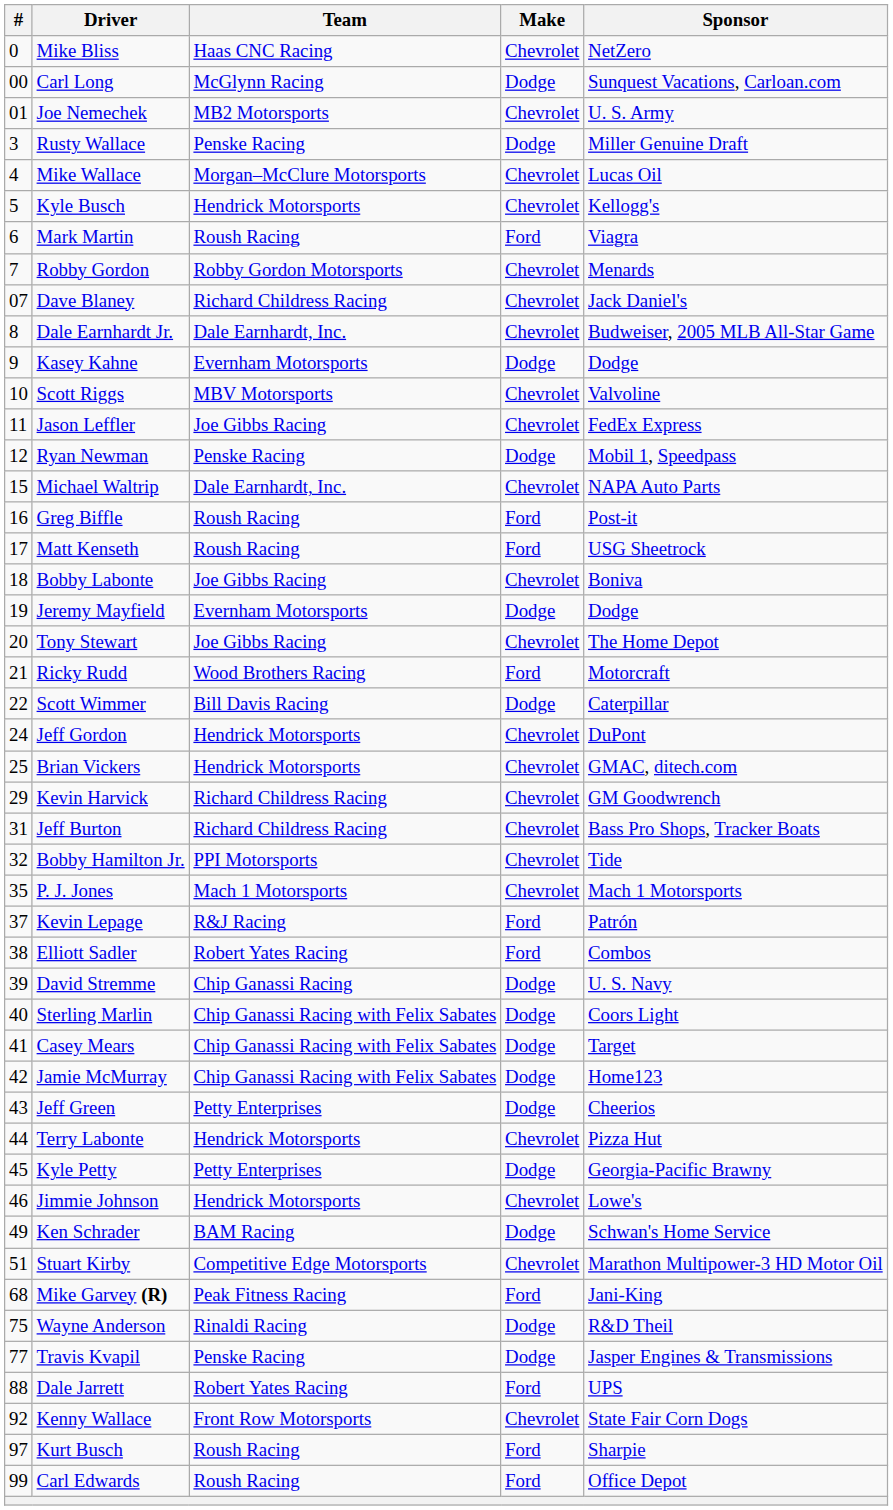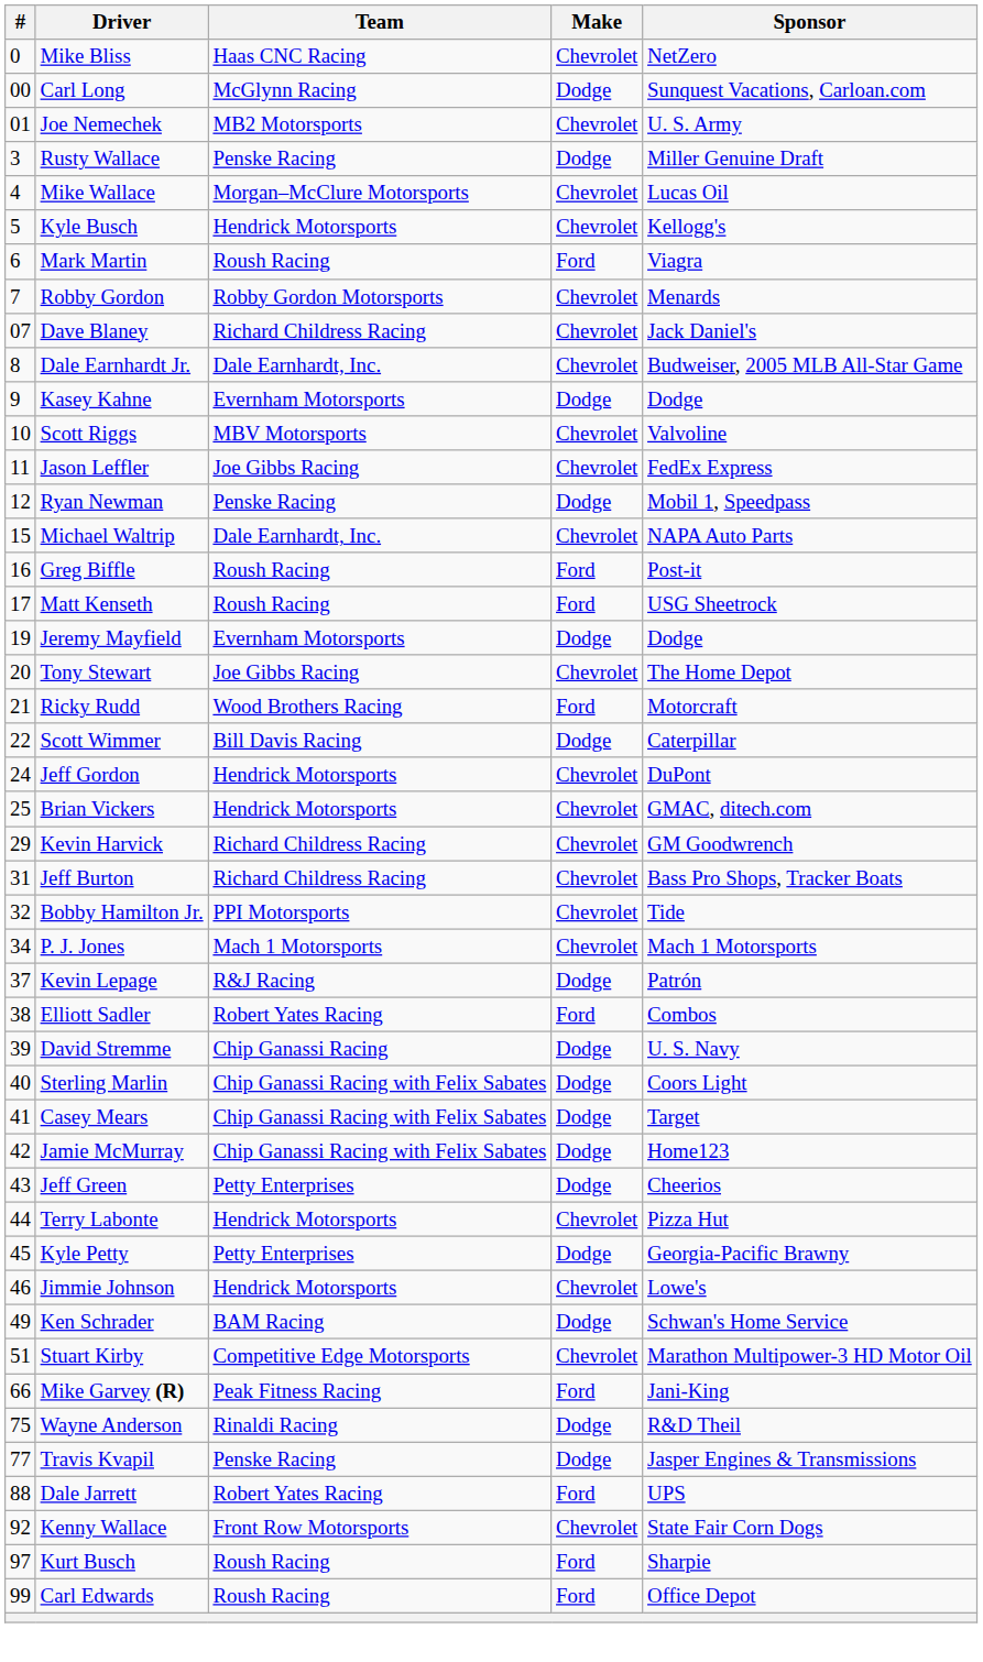 <table class="wikitable" style="font-size:95%">
 <tr>
 <th>#</th>
 <th>Driver</th>
 <th>Team</th>
 <th>Make</th>
 <th>Sponsor</th>
 </tr>
 <tr>
 <td>0</td>
 <td><a href='#'>Mike Bliss</a></td>
 <td><a href='#'>Haas CNC Racing</a></td>
 <td><a href='#'>Chevrolet</a></td>
 <td><a href='#'>NetZero</a></td>
 </tr>
 <tr>
 <td>00</td>
 <td><a href='#'>Carl Long</a></td>
 <td><a href='#'>McGlynn Racing</a></td>
 <td><a href='#'>Dodge</a></td>
 <td><a href='#'>Sunquest Vacations</a>, <a href='#'>Carloan.com</a></td>
 </tr>
 <tr>
 <td>01</td>
 <td><a href='#'>Joe Nemechek</a></td>
 <td><a href='#'>MB2 Motorsports</a></td>
 <td><a href='#'>Chevrolet</a></td>
 <td><a href='#'>U. S. Army</a></td>
 </tr>
 <tr>
 <td>3</td>
 <td><a href='#'>Rusty Wallace</a></td>
 <td><a href='#'>Penske Racing</a></td>
 <td><a href='#'>Dodge</a></td>
 <td><a href='#'>Miller Genuine Draft</a></td>
 </tr>
 <tr>
 <td>4</td>
 <td><a href='#'>Mike Wallace</a></td>
 <td><a href='#'>Morgan–McClure Motorsports</a></td>
 <td><a href='#'>Chevrolet</a></td>
 <td><a href='#'>Lucas Oil</a></td>
 </tr>
 <tr>
 <td>5</td>
 <td><a href='#'>Kyle Busch</a></td>
 <td><a href='#'>Hendrick Motorsports</a></td>
 <td><a href='#'>Chevrolet</a></td>
 <td><a href='#'>Kellogg's</a></td>
 </tr>
 <tr>
 <td>6</td>
 <td><a href='#'>Mark Martin</a></td>
 <td><a href='#'>Roush Racing</a></td>
 <td><a href='#'>Ford</a></td>
 <td><a href='#'>Viagra</a></td>
 </tr>
 <tr>
 <td>7</td>
 <td><a href='#'>Robby Gordon</a></td>
 <td><a href='#'>Robby Gordon Motorsports</a></td>
 <td><a href='#'>Chevrolet</a></td>
 <td><a href='#'>Menards</a></td>
 </tr>
 <tr>
 <td>07</td>
 <td><a href='#'>Dave Blaney</a></td>
 <td><a href='#'>Richard Childress Racing</a></td>
 <td><a href='#'>Chevrolet</a></td>
 <td><a href='#'>Jack Daniel's</a></td>
 </tr>
 <tr>
 <td>8</td>
 <td><a href='#'>Dale Earnhardt Jr.</a></td>
 <td><a href='#'>Dale Earnhardt, Inc.</a></td>
 <td><a href='#'>Chevrolet</a></td>
 <td><a href='#'>Budweiser</a>, <a href='#'>2005 MLB All-Star Game</a></td>
 </tr>
 <tr>
 <td>9</td>
 <td><a href='#'>Kasey Kahne</a></td>
 <td><a href='#'>Evernham Motorsports</a></td>
 <td><a href='#'>Dodge</a></td>
 <td><a href='#'>Dodge</a></td>
 </tr>
 <tr>
 <td>10</td>
 <td><a href='#'>Scott Riggs</a></td>
 <td><a href='#'>MBV Motorsports</a></td>
 <td><a href='#'>Chevrolet</a></td>
 <td><a href='#'>Valvoline</a></td>
 </tr>
 <tr>
 <td>11</td>
 <td><a href='#'>Jason Leffler</a></td>
 <td><a href='#'>Joe Gibbs Racing</a></td>
 <td><a href='#'>Chevrolet</a></td>
 <td><a href='#'>FedEx Express</a></td>
 </tr>
 <tr>
 <td>12</td>
 <td><a href='#'>Ryan Newman</a></td>
 <td><a href='#'>Penske Racing</a></td>
 <td><a href='#'>Dodge</a></td>
 <td><a href='#'>Mobil 1</a>, <a href='#'>Speedpass</a></td>
 </tr>
 <tr>
 <td>15</td>
 <td><a href='#'>Michael Waltrip</a></td>
 <td><a href='#'>Dale Earnhardt, Inc.</a></td>
 <td><a href='#'>Chevrolet</a></td>
 <td><a href='#'>NAPA Auto Parts</a></td>
 </tr>
 <tr>
 <td>16</td>
 <td><a href='#'>Greg Biffle</a></td>
 <td><a href='#'>Roush Racing</a></td>
 <td><a href='#'>Ford</a></td>
 <td><a href='#'>Post-it</a></td>
 </tr>
 <tr>
 <td>17</td>
 <td><a href='#'>Matt Kenseth</a></td>
 <td><a href='#'>Roush Racing</a></td>
 <td><a href='#'>Ford</a></td>
 <td><a href='#'>USG Sheetrock</a></td>
 </tr>
 <tr>
-<td>18</td>
-<td><a href='#'>Bobby Labonte</a></td>
-<td><a href='#'>Joe Gibbs Racing</a></td>
-<td><a href='#'>Chevrolet</a></td>
-<td><a href='#'>Boniva</a></td>
-</tr>
-<tr>
 <td>19</td>
 <td><a href='#'>Jeremy Mayfield</a></td>
 <td><a href='#'>Evernham Motorsports</a></td>
 <td><a href='#'>Dodge</a></td>
 <td><a href='#'>Dodge</a></td>
 </tr>
 <tr>
 <td>20</td>
 <td><a href='#'>Tony Stewart</a></td>
 <td><a href='#'>Joe Gibbs Racing</a></td>
 <td><a href='#'>Chevrolet</a></td>
 <td><a href='#'>The Home Depot</a></td>
 </tr>
 <tr>
 <td>21</td>
 <td><a href='#'>Ricky Rudd</a></td>
 <td><a href='#'>Wood Brothers Racing</a></td>
 <td><a href='#'>Ford</a></td>
 <td><a href='#'>Motorcraft</a></td>
 </tr>
 <tr>
 <td>22</td>
 <td><a href='#'>Scott Wimmer</a></td>
 <td><a href='#'>Bill Davis Racing</a></td>
 <td><a href='#'>Dodge</a></td>
 <td><a href='#'>Caterpillar</a></td>
 </tr>
 <tr>
 <td>24</td>
 <td><a href='#'>Jeff Gordon</a></td>
 <td><a href='#'>Hendrick Motorsports</a></td>
 <td><a href='#'>Chevrolet</a></td>
 <td><a href='#'>DuPont</a></td>
 </tr>
 <tr>
 <td>25</td>
 <td><a href='#'>Brian Vickers</a></td>
 <td><a href='#'>Hendrick Motorsports</a></td>
 <td><a href='#'>Chevrolet</a></td>
 <td><a href='#'>GMAC</a>, <a href='#'>ditech.com</a></td>
 </tr>
 <tr>
 <td>29</td>
 <td><a href='#'>Kevin Harvick</a></td>
 <td><a href='#'>Richard Childress Racing</a></td>
 <td><a href='#'>Chevrolet</a></td>
 <td><a href='#'>GM Goodwrench</a></td>
 </tr>
 <tr>
 <td>31</td>
 <td><a href='#'>Jeff Burton</a></td>
 <td><a href='#'>Richard Childress Racing</a></td>
 <td><a href='#'>Chevrolet</a></td>
 <td><a href='#'>Bass Pro Shops</a>, <a href='#'>Tracker Boats</a></td>
 </tr>
 <tr>
 <td>32</td>
 <td><a href='#'>Bobby Hamilton Jr.</a></td>
 <td><a href='#'>PPI Motorsports</a></td>
 <td><a href='#'>Chevrolet</a></td>
 <td><a href='#'>Tide</a></td>
 </tr>
 <tr>
-<td>35</td>
+<td>34</td>
 <td><a href='#'>P. J. Jones</a></td>
 <td><a href='#'>Mach 1 Motorsports</a></td>
 <td><a href='#'>Chevrolet</a></td>
 <td><a href='#'>Mach 1 Motorsports</a></td>
 </tr>
 <tr>
 <td>37</td>
 <td><a href='#'>Kevin Lepage</a></td>
 <td><a href='#'>R&J Racing</a></td>
-<td><a href='#'>Ford</a></td>
+<td><a href='#'>Dodge</a></td>
 <td><a href='#'>Patrón</a></td>
 </tr>
 <tr>
 <td>38</td>
 <td><a href='#'>Elliott Sadler</a></td>
 <td><a href='#'>Robert Yates Racing</a></td>
 <td><a href='#'>Ford</a></td>
 <td><a href='#'>Combos</a></td>
 </tr>
 <tr>
 <td>39</td>
 <td><a href='#'>David Stremme</a></td>
 <td><a href='#'>Chip Ganassi Racing</a></td>
 <td><a href='#'>Dodge</a></td>
 <td><a href='#'>U. S. Navy</a></td>
 </tr>
 <tr>
 <td>40</td>
 <td><a href='#'>Sterling Marlin</a></td>
 <td><a href='#'>Chip Ganassi Racing with Felix Sabates</a></td>
 <td><a href='#'>Dodge</a></td>
 <td><a href='#'>Coors Light</a></td>
 </tr>
 <tr>
 <td>41</td>
 <td><a href='#'>Casey Mears</a></td>
 <td><a href='#'>Chip Ganassi Racing with Felix Sabates</a></td>
 <td><a href='#'>Dodge</a></td>
 <td><a href='#'>Target</a></td>
 </tr>
 <tr>
 <td>42</td>
 <td><a href='#'>Jamie McMurray</a></td>
 <td><a href='#'>Chip Ganassi Racing with Felix Sabates</a></td>
 <td><a href='#'>Dodge</a></td>
 <td><a href='#'>Home123</a></td>
 </tr>
 <tr>
 <td>43</td>
 <td><a href='#'>Jeff Green</a></td>
 <td><a href='#'>Petty Enterprises</a></td>
 <td><a href='#'>Dodge</a></td>
 <td><a href='#'>Cheerios</a></td>
 </tr>
 <tr>
 <td>44</td>
 <td><a href='#'>Terry Labonte</a></td>
 <td><a href='#'>Hendrick Motorsports</a></td>
 <td><a href='#'>Chevrolet</a></td>
 <td><a href='#'>Pizza Hut</a></td>
 </tr>
 <tr>
 <td>45</td>
 <td><a href='#'>Kyle Petty</a></td>
 <td><a href='#'>Petty Enterprises</a></td>
 <td><a href='#'>Dodge</a></td>
 <td><a href='#'>Georgia-Pacific Brawny</a></td>
 </tr>
 <tr>
 <td>46</td>
 <td><a href='#'>Jimmie Johnson</a></td>
 <td><a href='#'>Hendrick Motorsports</a></td>
 <td><a href='#'>Chevrolet</a></td>
 <td><a href='#'>Lowe's</a></td>
 </tr>
 <tr>
 <td>49</td>
 <td><a href='#'>Ken Schrader</a></td>
 <td><a href='#'>BAM Racing</a></td>
 <td><a href='#'>Dodge</a></td>
 <td><a href='#'>Schwan's Home Service</a></td>
 </tr>
 <tr>
 <td>51</td>
 <td><a href='#'>Stuart Kirby</a></td>
 <td><a href='#'>Competitive Edge Motorsports</a></td>
 <td><a href='#'>Chevrolet</a></td>
 <td><a href='#'>Marathon Multipower-3 HD Motor Oil</a></td>
 </tr>
 <tr>
-<td>68</td>
+<td>66</td>
 <td><a href='#'>Mike Garvey</a> <strong>(R)</strong></td>
 <td><a href='#'>Peak Fitness Racing</a></td>
 <td><a href='#'>Ford</a></td>
 <td><a href='#'>Jani-King</a></td>
 </tr>
 <tr>
 <td>75</td>
 <td><a href='#'>Wayne Anderson</a></td>
 <td><a href='#'>Rinaldi Racing</a></td>
 <td><a href='#'>Dodge</a></td>
 <td><a href='#'>R&D Theil</a></td>
 </tr>
 <tr>
 <td>77</td>
 <td><a href='#'>Travis Kvapil</a></td>
 <td><a href='#'>Penske Racing</a></td>
 <td><a href='#'>Dodge</a></td>
 <td><a href='#'>Jasper Engines & Transmissions</a></td>
 </tr>
 <tr>
 <td>88</td>
 <td><a href='#'>Dale Jarrett</a></td>
 <td><a href='#'>Robert Yates Racing</a></td>
 <td><a href='#'>Ford</a></td>
 <td><a href='#'>UPS</a></td>
 </tr>
 <tr>
 <td>92</td>
 <td><a href='#'>Kenny Wallace</a></td>
 <td><a href='#'>Front Row Motorsports</a></td>
 <td><a href='#'>Chevrolet</a></td>
 <td><a href='#'>State Fair Corn Dogs</a></td>
 </tr>
 <tr>
 <td>97</td>
 <td><a href='#'>Kurt Busch</a></td>
 <td><a href='#'>Roush Racing</a></td>
 <td><a href='#'>Ford</a></td>
 <td><a href='#'>Sharpie</a></td>
 </tr>
 <tr>
 <td>99</td>
 <td><a href='#'>Carl Edwards</a></td>
 <td><a href='#'>Roush Racing</a></td>
 <td><a href='#'>Ford</a></td>
 <td><a href='#'>Office Depot</a></td>
 </tr>
 <tr>
 <th colspan="5"></th>
 </tr>
 </table>
